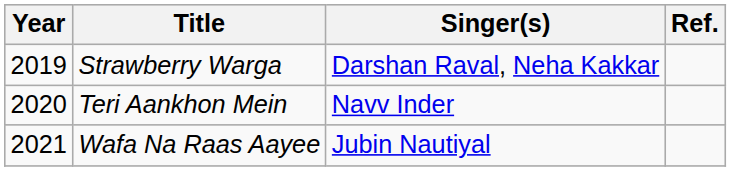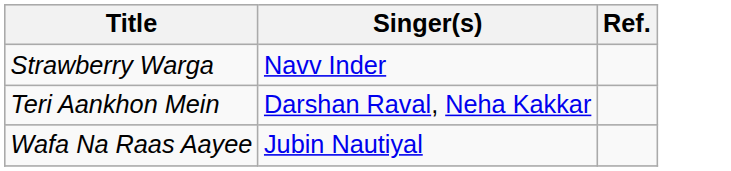 <table class="wikitable">
 <tr>
-<th>Year</th>
 <th>Title</th>
 <th>Singer(s)</th>
 <th>Ref.</th>
 </tr>
 <tr>
-<td>2019</td>
 <td><em>Strawberry Warga</em></td>
+<td><a href='#'>Navv Inder</a></td>
+<td></td>
+</tr>
+<tr>
+<td><em>Teri Aankhon Mein</em></td>
 <td><a href='#'>Darshan Raval</a>, <a href='#'>Neha Kakkar</a></td>
 <td></td>
 </tr>
 <tr>
-<td>2020</td>
-<td><em>Teri Aankhon Mein</em></td>
-<td><a href='#'>Navv Inder</a></td>
-<td></td>
-</tr>
-<tr>
-<td>2021</td>
 <td><em>Wafa Na Raas Aayee</em></td>
 <td><a href='#'>Jubin Nautiyal</a></td>
 <td></td>
 </tr>
 </table>
